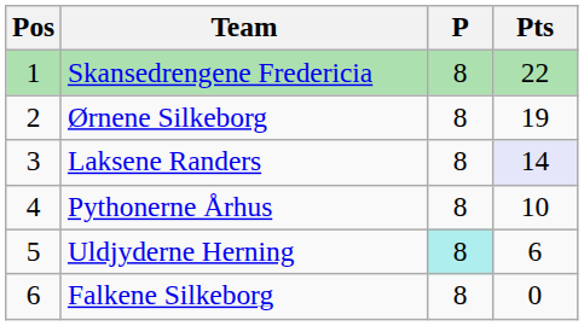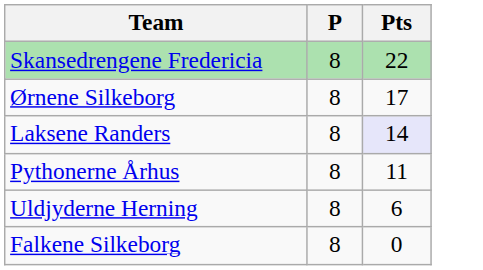 <table class="wikitable" style="font-size: 100%">
 <tr>
-<th width=20>Pos</th>
 <th width=200>Team</th>
 <th width=30>P</th>
 <th width=40>Pts</th>
 </tr>
 <tr align=center style="background:#ACE1AF;">
-<td>1</td>
 <td align="left"><a href='#'>Skansedrengene Fredericia</a></td>
 <td>8</td>
 <td>22</td>
 </tr>
 <tr align=center>
-<td>2</td>
 <td align="left"><a href='#'>Ørnene Silkeborg</a></td>
 <td>8</td>
-<td>19</td>
+<td>17</td>
 </tr>
 <tr align=center>
-<td>3</td>
 <td align="left"><a href='#'>Laksene Randers</a></td>
 <td>8</td>
 <td style="background: lavender;">14</td>
 </tr>
 <tr align=center>
-<td>4</td>
 <td align="left"><a href='#'>Pythonerne Århus</a></td>
 <td>8</td>
-<td>10</td>
+<td>11</td>
 </tr>
 <tr align=center>
-<td>5</td>
 <td align="left"><a href='#'>Uldjyderne Herning</a></td>
-<td style="background: paleturquoise;">8</td>
+<td>8</td>
 <td>6</td>
 </tr>
 <tr align=center>
-<td>6</td>
 <td align="left"><a href='#'>Falkene Silkeborg</a></td>
 <td>8</td>
 <td>0</td>
 </tr>
 </table>
